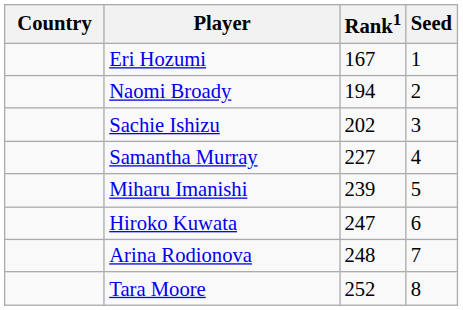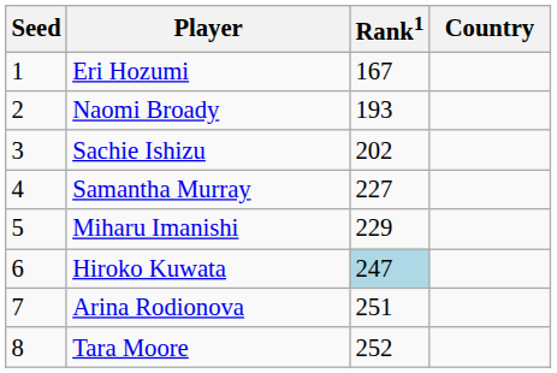 <table class="sortable wikitable">
 <tr>
-<th width="70">Country</th>
+<th>Seed</th>
 <th width="175">Player</th>
 <th>Rank<sup>1</sup></th>
-<th>Seed</th>
+<th width="70">Country</th>
 </tr>
 <tr>
-<td></td>
+<td>1</td>
 <td><a href='#'>Eri Hozumi</a></td>
 <td>167</td>
-<td>1</td>
+<td></td>
 </tr>
 <tr>
+<td>2</td>
+<td><a href='#'>Naomi Broady</a></td>
+<td>193</td>
 <td></td>
-<td><a href='#'>Naomi Broady</a></td>
-<td>194</td>
-<td>2</td>
 </tr>
 <tr>
-<td></td>
+<td>3</td>
 <td><a href='#'>Sachie Ishizu</a></td>
 <td>202</td>
-<td>3</td>
+<td></td>
 </tr>
 <tr>
-<td></td>
+<td>4</td>
 <td><a href='#'>Samantha Murray</a></td>
 <td>227</td>
-<td>4</td>
+<td></td>
 </tr>
 <tr>
+<td>5</td>
+<td><a href='#'>Miharu Imanishi</a></td>
+<td>229</td>
 <td></td>
-<td><a href='#'>Miharu Imanishi</a></td>
-<td>239</td>
-<td>5</td>
 </tr>
 <tr>
+<td>6</td>
+<td><a href='#'>Hiroko Kuwata</a></td>
+<td style="background: lightblue;">247</td>
 <td></td>
-<td><a href='#'>Hiroko Kuwata</a></td>
-<td>247</td>
-<td>6</td>
 </tr>
 <tr>
+<td>7</td>
+<td><a href='#'>Arina Rodionova</a></td>
+<td>251</td>
 <td></td>
-<td><a href='#'>Arina Rodionova</a></td>
-<td>248</td>
-<td>7</td>
 </tr>
 <tr>
-<td></td>
+<td>8</td>
 <td><a href='#'>Tara Moore</a></td>
 <td>252</td>
-<td>8</td>
+<td></td>
 </tr>
 </table>
